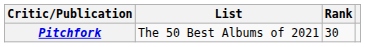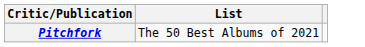 <table class="wikitable sortable plainrowheaders" style="border:none; margin:0;">
 <tr>
 <th scope="col">Critic/Publication</th>
 <th scope="col" class="unsortable">List</th>
-<th scope="col" data-sort-type="number">Rank</th>
 <th scope="col" class="unsortable"></th>
 </tr>
 <tr>
 <th scope="row"><em><a href='#'>Pitchfork</a></em></th>
 <td>The 50 Best Albums of 2021</td>
-<td>30</td>
 <td align="center"></td>
 </tr>
 </table>
